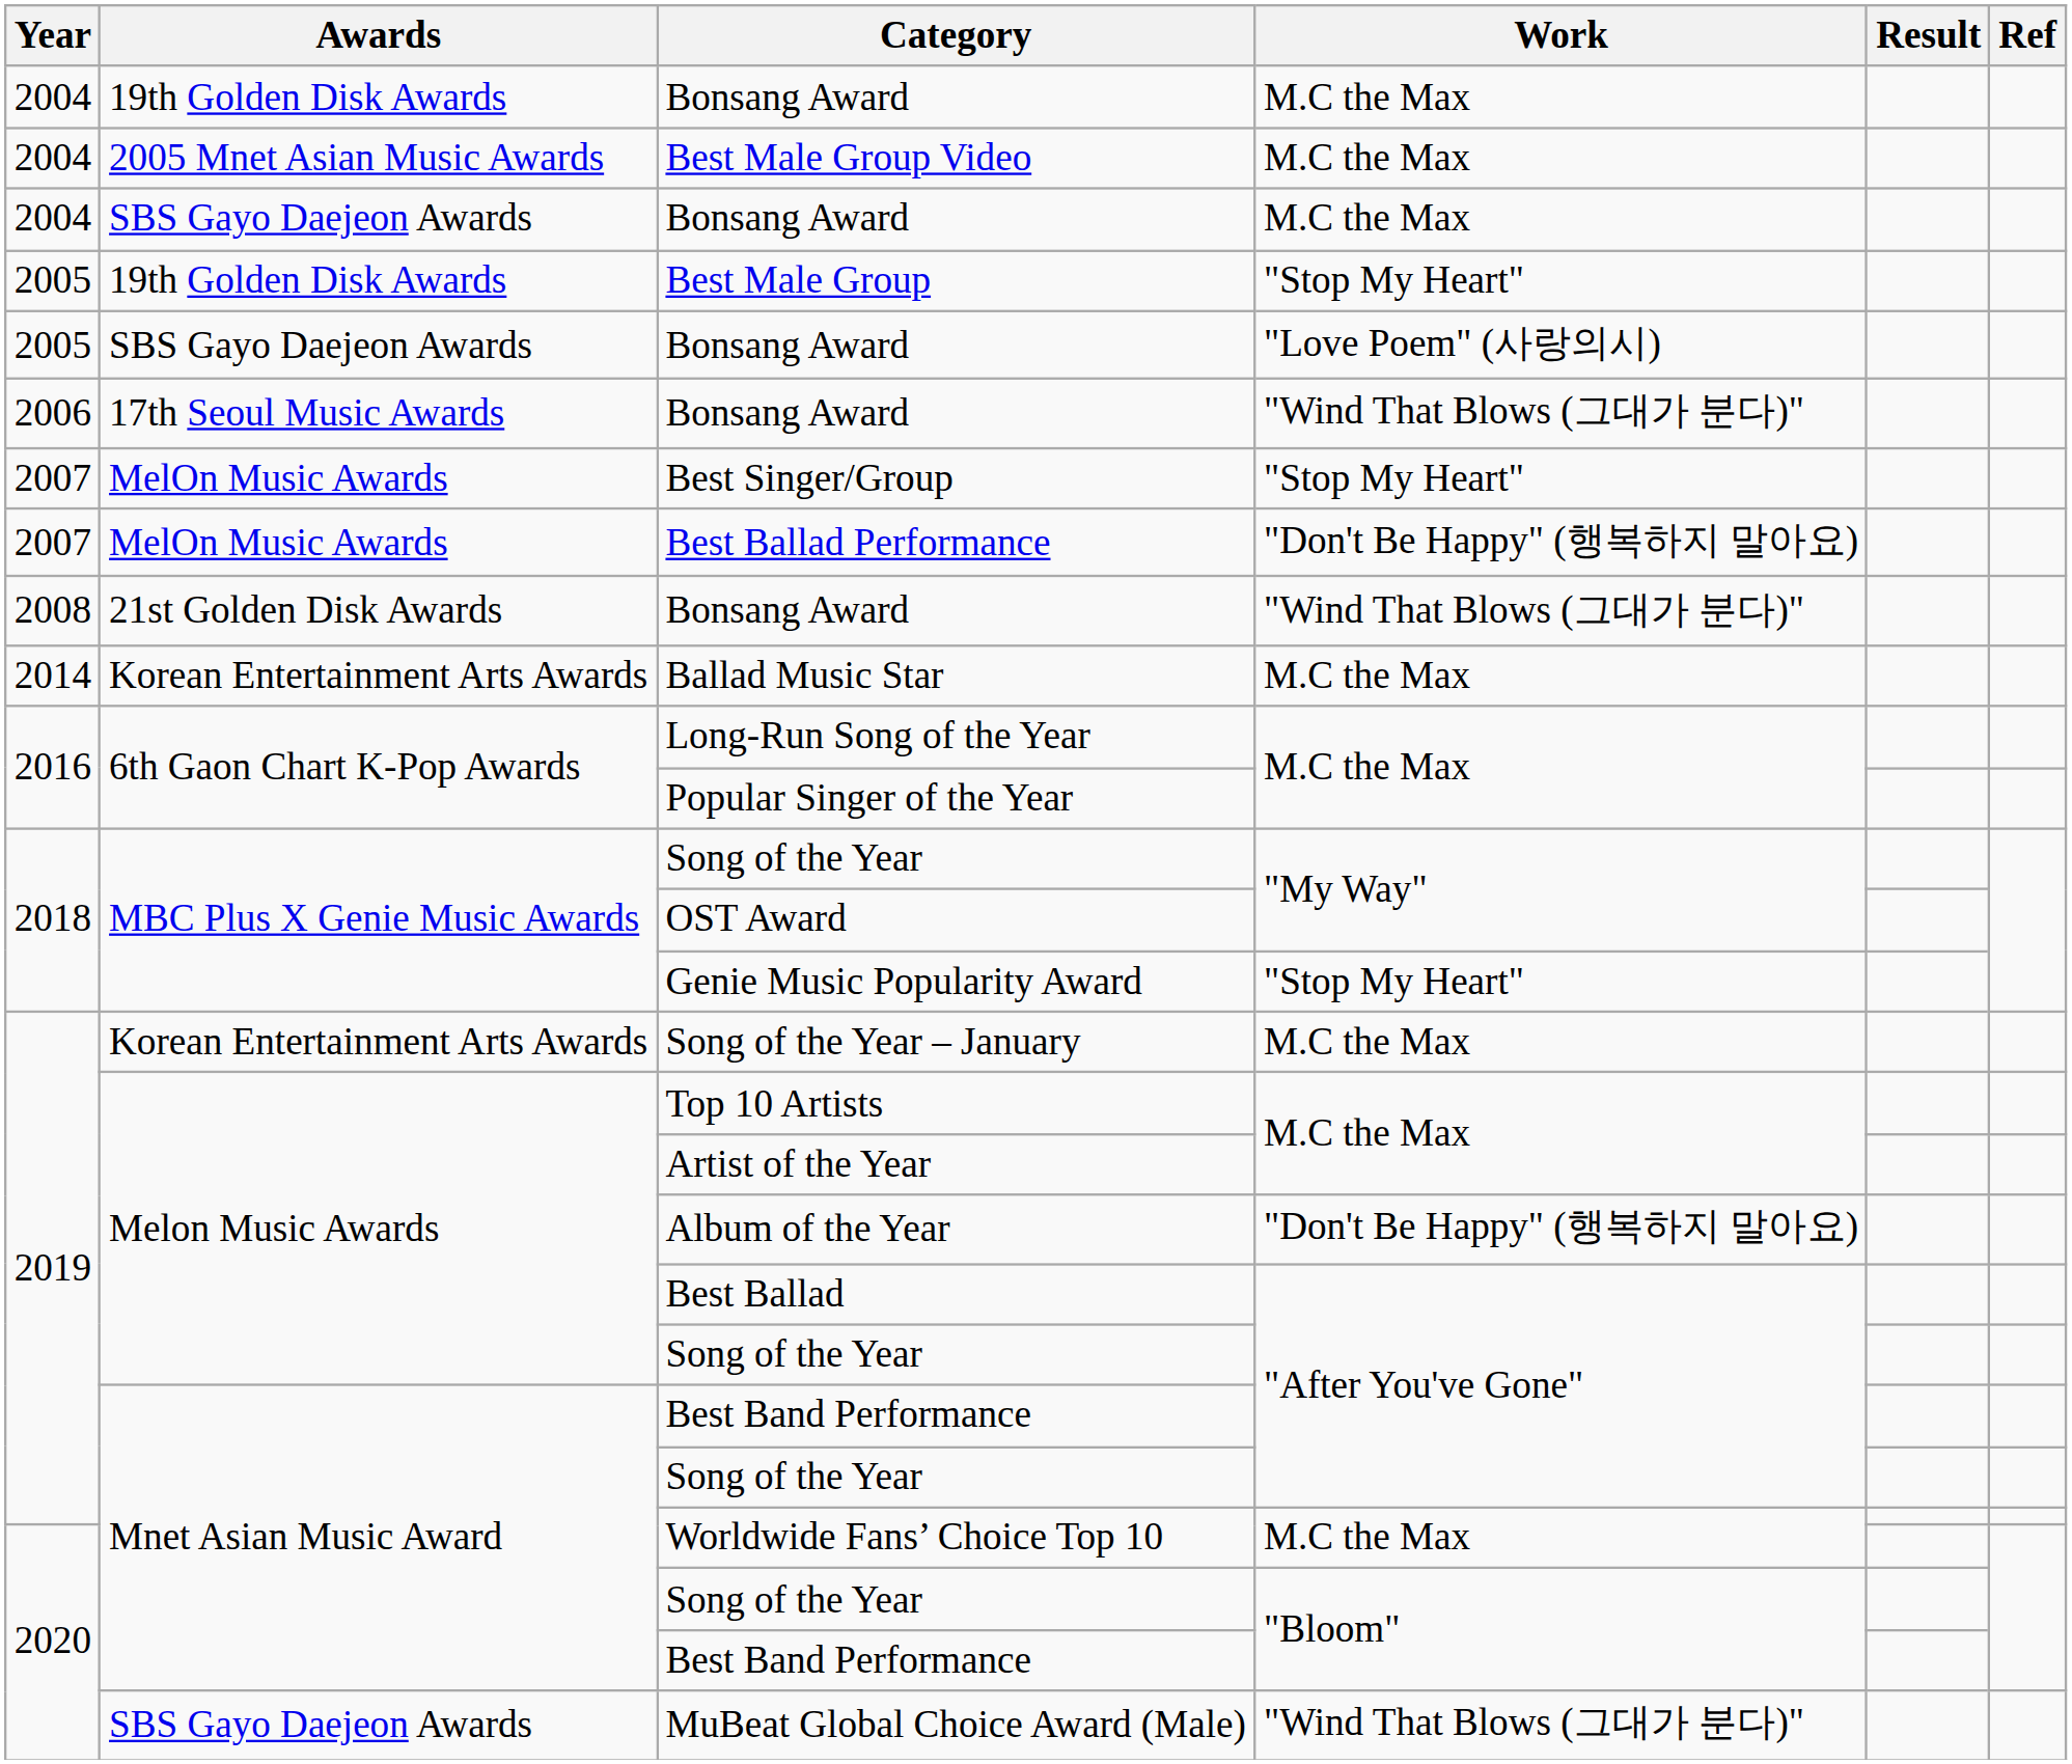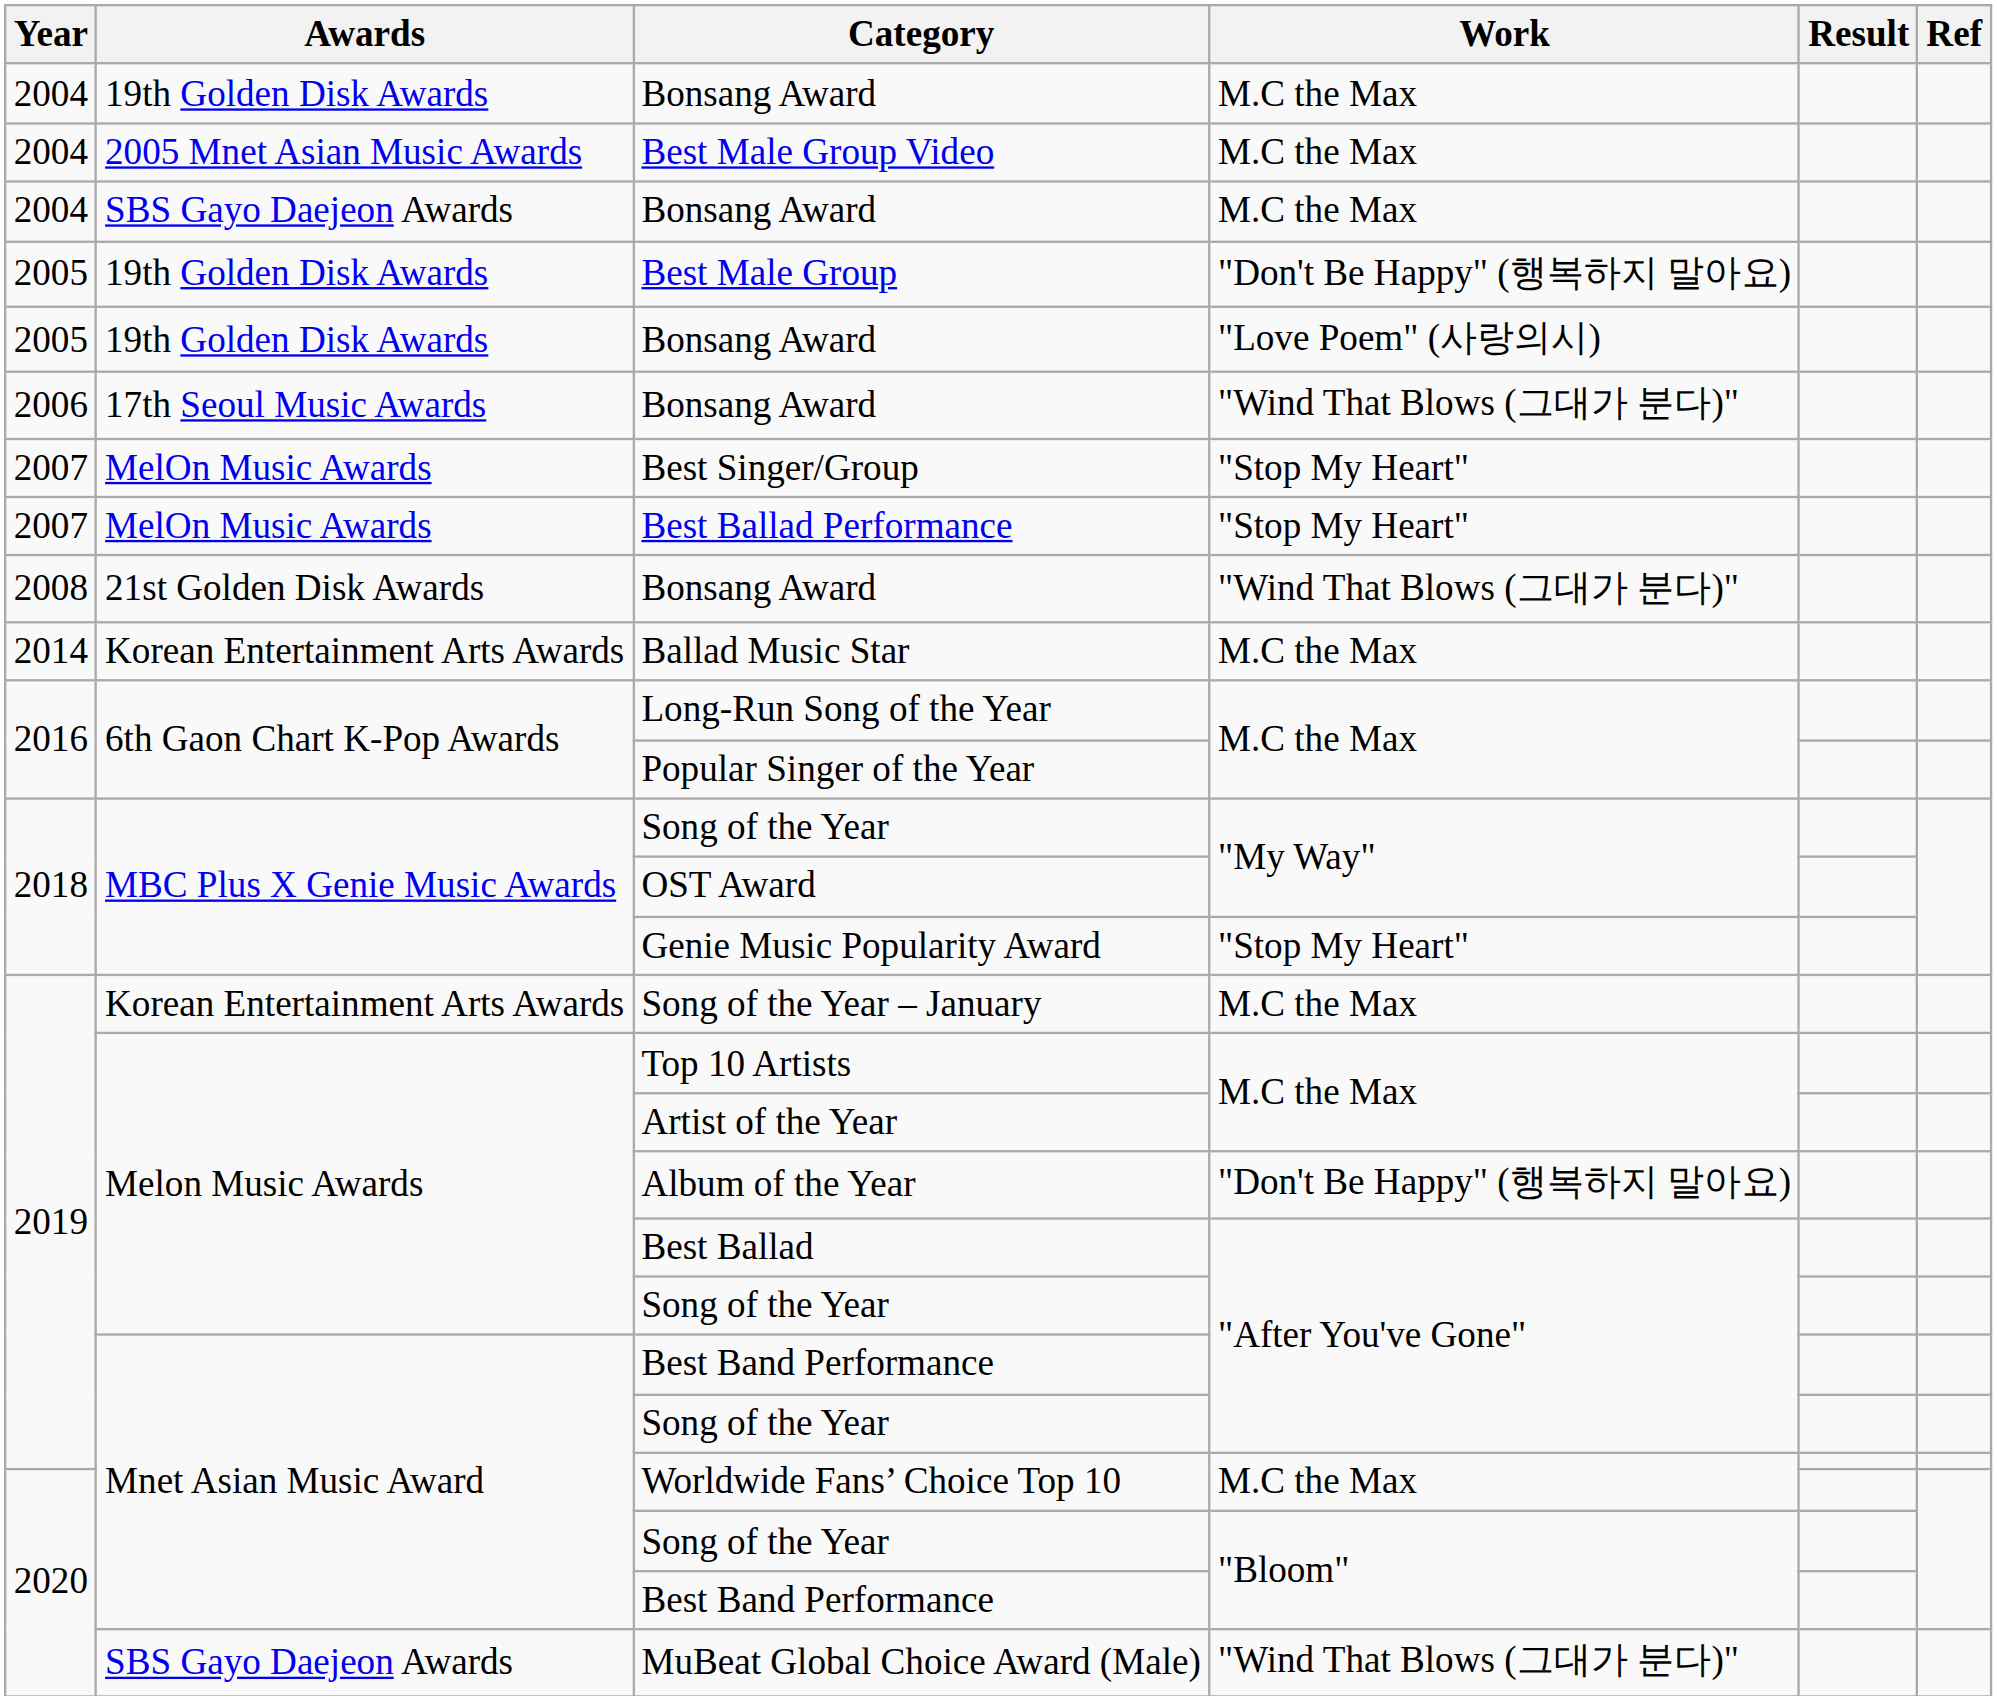 <table class="wikitable sortable">
 <tr>
 <th>Year</th>
 <th>Awards</th>
 <th>Category</th>
 <th>Work</th>
 <th>Result</th>
 <th>Ref</th>
 </tr>
 <tr>
 <td>2004</td>
 <td>19th <a href='#'>Golden Disk Awards</a></td>
 <td>Bonsang Award</td>
 <td>M.C the Max</td>
 <td></td>
 <td></td>
 </tr>
 <tr>
 <td>2004</td>
 <td><a href='#'>2005 Mnet Asian Music Awards</a></td>
 <td><a href='#'>Best Male Group Video</a></td>
 <td>M.C the Max</td>
 <td></td>
 <td></td>
 </tr>
 <tr>
 <td>2004</td>
 <td><a href='#'>SBS Gayo Daejeon</a> Awards</td>
 <td>Bonsang Award</td>
 <td>M.C the Max</td>
 <td></td>
 <td></td>
 </tr>
 <tr>
 <td>2005</td>
 <td>19th <a href='#'>Golden Disk Awards</a></td>
 <td><a href='#'>Best Male Group</a></td>
-<td>"Stop My Heart"</td>
+<td>"Don't Be Happy" (행복하지 말아요)</td>
 <td></td>
 <td></td>
 </tr>
 <tr>
 <td>2005</td>
-<td>SBS Gayo Daejeon Awards</td>
+<td>19th <a href='#'>Golden Disk Awards</a></td>
 <td>Bonsang Award</td>
 <td>"Love Poem" (사랑의시)</td>
 <td></td>
 <td></td>
 </tr>
 <tr>
 <td>2006</td>
 <td>17th <a href='#'>Seoul Music Awards</a></td>
 <td>Bonsang Award</td>
 <td>"Wind That Blows (그대가 분다)"</td>
 <td></td>
 <td></td>
 </tr>
 <tr>
 <td>2007</td>
 <td><a href='#'>MelOn Music Awards</a></td>
 <td>Best Singer/Group</td>
 <td>"Stop My Heart"</td>
 <td></td>
 <td></td>
 </tr>
 <tr>
 <td>2007</td>
 <td><a href='#'>MelOn Music Awards</a></td>
 <td><a href='#'>Best Ballad Performance</a></td>
-<td>"Don't Be Happy" (행복하지 말아요)</td>
+<td>"Stop My Heart"</td>
 <td></td>
 <td></td>
 </tr>
 <tr>
 <td>2008</td>
 <td>21st Golden Disk Awards</td>
 <td>Bonsang Award</td>
 <td>"Wind That Blows (그대가 분다)"</td>
 <td></td>
 <td></td>
 </tr>
 <tr>
 <td>2014</td>
 <td>Korean Entertainment Arts Awards</td>
 <td>Ballad Music Star</td>
 <td>M.C the Max</td>
 <td></td>
 <td></td>
 </tr>
 <tr>
 <td rowspan=2>2016</td>
 <td rowspan=2>6th Gaon Chart K-Pop Awards</td>
 <td>Long-Run Song of the Year</td>
 <td rowspan=2>M.C the Max</td>
 <td></td>
 <td></td>
 </tr>
 <tr>
 <td>Popular Singer of the Year</td>
 <td></td>
 <td></td>
 </tr>
 <tr>
 <td rowspan=3>2018</td>
 <td rowspan=3><a href='#'>MBC Plus X Genie Music Awards</a></td>
 <td>Song of the Year</td>
 <td rowspan=2>"My Way"</td>
 <td></td>
 <td rowspan=3></td>
 </tr>
 <tr>
 <td>OST Award</td>
 <td></td>
 </tr>
 <tr>
 <td>Genie Music Popularity Award</td>
 <td>"Stop My Heart"</td>
 <td></td>
 </tr>
 <tr>
 <td rowspan=9>2019</td>
 <td>Korean Entertainment Arts Awards</td>
 <td>Song of the Year – January</td>
 <td>M.C the Max</td>
 <td></td>
 <td></td>
 </tr>
 <tr>
 <td rowspan=5>Melon Music Awards</td>
 <td>Top 10 Artists</td>
 <td rowspan=2>M.C the Max</td>
 <td></td>
 <td></td>
 </tr>
 <tr>
 <td>Artist of the Year</td>
 <td></td>
 <td></td>
 </tr>
 <tr>
 <td>Album of the Year</td>
 <td>"Don't Be Happy" (행복하지 말아요)</td>
 <td></td>
 <td></td>
 </tr>
 <tr>
 <td>Best Ballad</td>
 <td rowspan=4>"After You've Gone"</td>
 <td></td>
 <td></td>
 </tr>
 <tr>
 <td>Song of the Year</td>
 <td></td>
 <td></td>
 </tr>
 <tr>
 <td rowspan="6">Mnet Asian Music Award</td>
 <td>Best Band Performance</td>
 <td></td>
 <td></td>
 </tr>
 <tr>
 <td>Song of the Year</td>
 <td></td>
 <td></td>
 </tr>
 <tr>
 <td rowspan="2">Worldwide Fans’ Choice Top 10</td>
 <td rowspan="2">M.C the Max</td>
 <td></td>
 <td></td>
 </tr>
 <tr>
 <td rowspan="4">2020</td>
 <td></td>
 <td rowspan="3"></td>
 </tr>
 <tr>
 <td>Song of the Year</td>
 <td rowspan="2">"Bloom"</td>
 <td></td>
 </tr>
 <tr>
 <td>Best Band Performance</td>
 <td></td>
 </tr>
 <tr>
 <td><a href='#'>SBS Gayo Daejeon</a> Awards</td>
 <td>MuBeat Global Choice Award (Male)</td>
 <td>"Wind That Blows (그대가 분다)"</td>
 <td></td>
 <td></td>
 </tr>
 </table>
